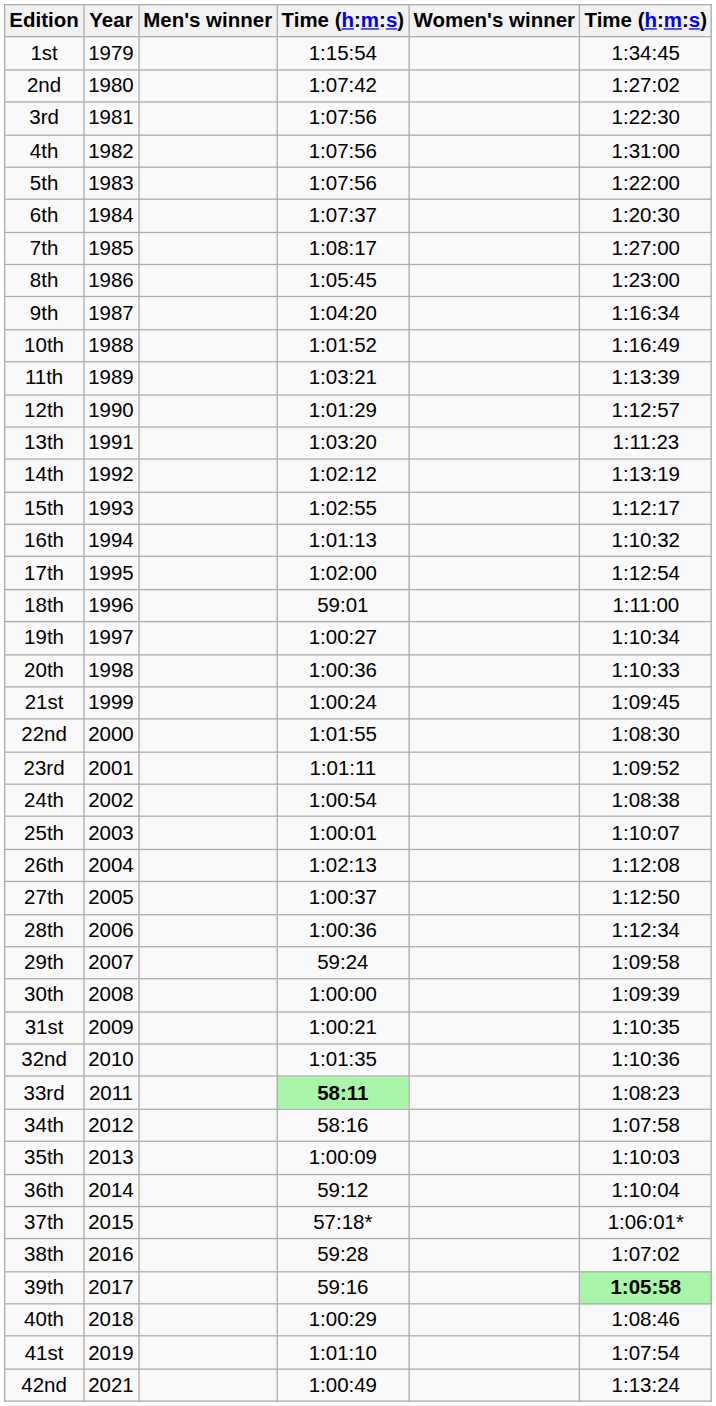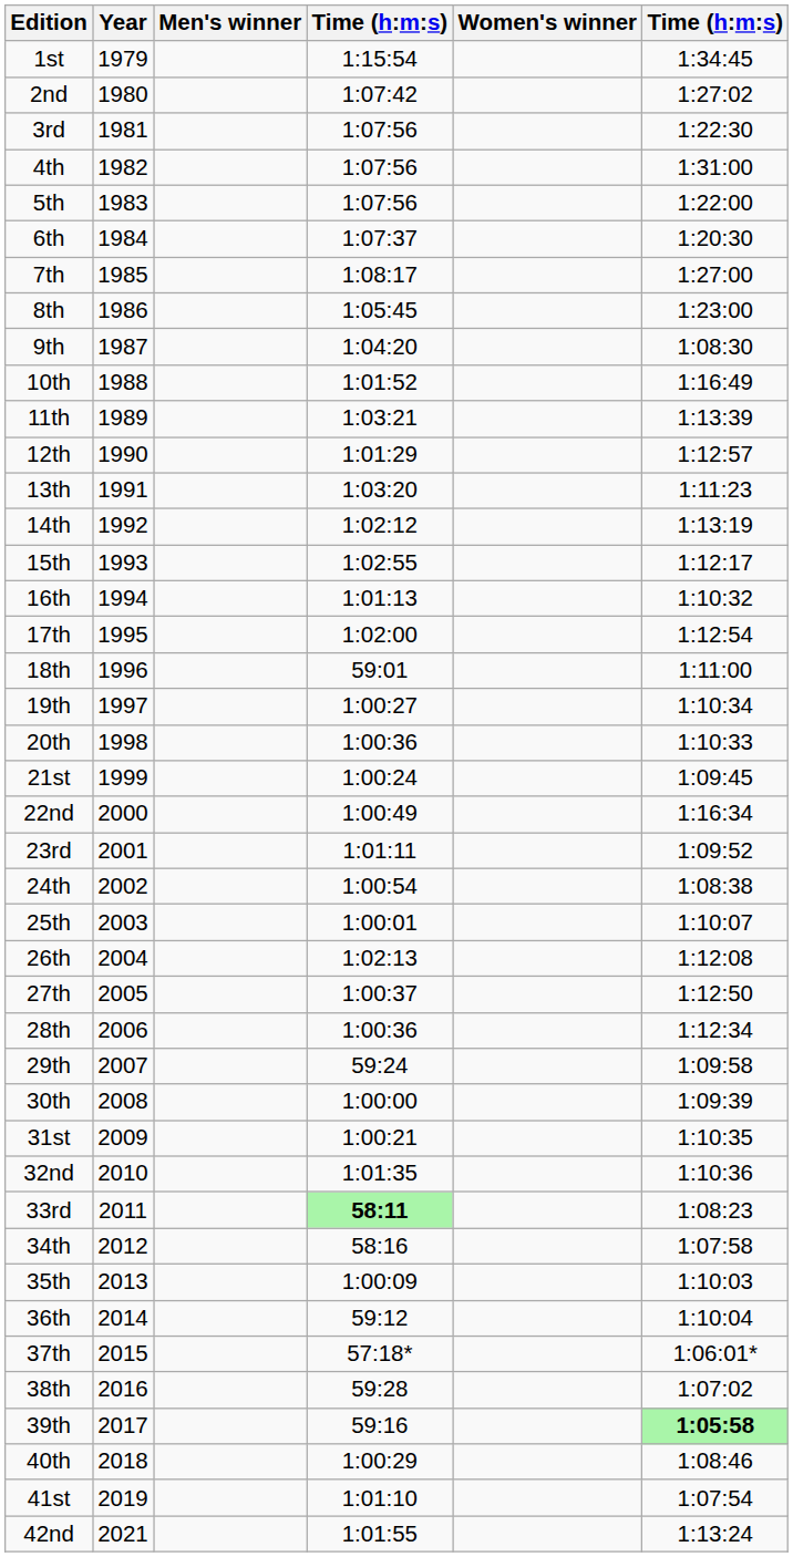 <table class="wikitable sortable" style="text-align:center">
 <tr>
 <th class=unsortable>Edition</th>
 <th>Year</th>
 <th class=unsortable>Men's winner</th>
 <th>Time (<a href='#'>h</a>:<a href='#'>m</a>:<a href='#'>s</a>)</th>
 <th class=unsortable>Women's winner</th>
 <th>Time (<a href='#'>h</a>:<a href='#'>m</a>:<a href='#'>s</a>)</th>
 </tr>
 <tr>
 <td>1st</td>
 <td>1979</td>
 <td align=left></td>
 <td>1:15:54</td>
 <td align=left></td>
 <td>1:34:45</td>
 </tr>
 <tr>
 <td>2nd</td>
 <td>1980</td>
 <td align=left></td>
 <td>1:07:42</td>
 <td align=left></td>
 <td>1:27:02</td>
 </tr>
 <tr>
 <td>3rd</td>
 <td>1981</td>
 <td align=left></td>
 <td>1:07:56</td>
 <td align=left></td>
 <td>1:22:30</td>
 </tr>
 <tr>
 <td>4th</td>
 <td>1982</td>
 <td align=left></td>
 <td>1:07:56</td>
 <td align=left></td>
 <td>1:31:00</td>
 </tr>
 <tr>
 <td>5th</td>
 <td>1983</td>
 <td align=left></td>
 <td>1:07:56</td>
 <td align=left></td>
 <td>1:22:00</td>
 </tr>
 <tr>
 <td>6th</td>
 <td>1984</td>
 <td align=left></td>
 <td>1:07:37</td>
 <td align=left></td>
 <td>1:20:30</td>
 </tr>
 <tr>
 <td>7th</td>
 <td>1985</td>
 <td align=left></td>
 <td>1:08:17</td>
 <td align=left></td>
 <td>1:27:00</td>
 </tr>
 <tr>
 <td>8th</td>
 <td>1986</td>
 <td align=left></td>
 <td>1:05:45</td>
 <td align=left></td>
 <td>1:23:00</td>
 </tr>
 <tr>
 <td>9th</td>
 <td>1987</td>
 <td align=left></td>
 <td>1:04:20</td>
 <td align=left></td>
-<td>1:16:34</td>
+<td>1:08:30</td>
 </tr>
 <tr>
 <td>10th</td>
 <td>1988</td>
 <td align=left></td>
 <td>1:01:52</td>
 <td align=left></td>
 <td>1:16:49</td>
 </tr>
 <tr>
 <td>11th</td>
 <td>1989</td>
 <td align=left></td>
 <td>1:03:21</td>
 <td align=left></td>
 <td>1:13:39</td>
 </tr>
 <tr>
 <td>12th</td>
 <td>1990</td>
 <td align=left></td>
 <td>1:01:29</td>
 <td align=left></td>
 <td>1:12:57</td>
 </tr>
 <tr>
 <td>13th</td>
 <td>1991</td>
 <td align=left></td>
 <td>1:03:20</td>
 <td align=left></td>
 <td>1:11:23</td>
 </tr>
 <tr>
 <td>14th</td>
 <td>1992</td>
 <td align=left></td>
 <td>1:02:12</td>
 <td align=left></td>
 <td>1:13:19</td>
 </tr>
 <tr>
 <td>15th</td>
 <td>1993</td>
 <td align=left></td>
 <td>1:02:55</td>
 <td align=left></td>
 <td>1:12:17</td>
 </tr>
 <tr>
 <td>16th</td>
 <td>1994</td>
 <td align=left></td>
 <td>1:01:13</td>
 <td align=left></td>
 <td>1:10:32</td>
 </tr>
 <tr>
 <td>17th</td>
 <td>1995</td>
 <td align=left></td>
 <td>1:02:00</td>
 <td align=left></td>
 <td>1:12:54</td>
 </tr>
 <tr>
 <td>18th</td>
 <td>1996</td>
 <td align=left></td>
 <td>59:01</td>
 <td align=left></td>
 <td>1:11:00</td>
 </tr>
 <tr>
 <td>19th</td>
 <td>1997</td>
 <td align=left></td>
 <td>1:00:27</td>
 <td align=left></td>
 <td>1:10:34</td>
 </tr>
 <tr>
 <td>20th</td>
 <td>1998</td>
 <td align=left></td>
 <td>1:00:36</td>
 <td align=left></td>
 <td>1:10:33</td>
 </tr>
 <tr>
 <td>21st</td>
 <td>1999</td>
 <td align=left></td>
 <td>1:00:24</td>
 <td align=left></td>
 <td>1:09:45</td>
 </tr>
 <tr>
 <td>22nd</td>
 <td>2000</td>
 <td align=left></td>
-<td>1:01:55</td>
+<td>1:00:49</td>
 <td align=left></td>
-<td>1:08:30</td>
+<td>1:16:34</td>
 </tr>
 <tr>
 <td>23rd</td>
 <td>2001</td>
 <td align=left></td>
 <td>1:01:11</td>
 <td align=left></td>
 <td>1:09:52</td>
 </tr>
 <tr>
 <td>24th</td>
 <td>2002</td>
 <td align=left></td>
 <td>1:00:54</td>
 <td align=left></td>
 <td>1:08:38</td>
 </tr>
 <tr>
 <td>25th</td>
 <td>2003</td>
 <td align=left></td>
 <td>1:00:01</td>
 <td align=left></td>
 <td>1:10:07</td>
 </tr>
 <tr>
 <td>26th</td>
 <td>2004</td>
 <td align=left></td>
 <td>1:02:13</td>
 <td align=left></td>
 <td>1:12:08</td>
 </tr>
 <tr>
 <td>27th</td>
 <td>2005</td>
 <td align=left></td>
 <td>1:00:37</td>
 <td align=left></td>
 <td>1:12:50</td>
 </tr>
 <tr>
 <td>28th</td>
 <td>2006</td>
 <td align=left></td>
 <td>1:00:36</td>
 <td align=left></td>
 <td>1:12:34</td>
 </tr>
 <tr>
 <td>29th</td>
 <td>2007</td>
 <td align=left></td>
 <td>59:24</td>
 <td align=left></td>
 <td>1:09:58</td>
 </tr>
 <tr>
 <td>30th</td>
 <td>2008</td>
 <td align=left></td>
 <td>1:00:00</td>
 <td align=left></td>
 <td>1:09:39</td>
 </tr>
 <tr>
 <td>31st</td>
 <td>2009</td>
 <td align=left></td>
 <td>1:00:21</td>
 <td align=left></td>
 <td>1:10:35</td>
 </tr>
 <tr>
 <td>32nd</td>
 <td>2010</td>
 <td align=left></td>
 <td>1:01:35</td>
 <td align=left></td>
 <td>1:10:36</td>
 </tr>
 <tr>
 <td>33rd</td>
 <td>2011</td>
 <td align=left></td>
 <td bgcolor=#A9F5A9><strong>58:11</strong></td>
 <td align=left></td>
 <td>1:08:23</td>
 </tr>
 <tr>
 <td>34th</td>
 <td>2012</td>
 <td align=left></td>
 <td>58:16</td>
 <td align=left></td>
 <td>1:07:58</td>
 </tr>
 <tr>
 <td>35th</td>
 <td>2013</td>
 <td align=left></td>
 <td>1:00:09</td>
 <td align=left></td>
 <td>1:10:03</td>
 </tr>
 <tr>
 <td>36th</td>
 <td>2014</td>
 <td align=left></td>
 <td>59:12</td>
 <td align=left></td>
 <td>1:10:04</td>
 </tr>
 <tr>
 <td>37th</td>
 <td>2015</td>
 <td align=left></td>
 <td>57:18*</td>
 <td align=left></td>
 <td>1:06:01*</td>
 </tr>
 <tr>
 <td>38th</td>
 <td>2016</td>
 <td align=left></td>
 <td>59:28</td>
 <td align=left></td>
 <td>1:07:02</td>
 </tr>
 <tr>
 <td>39th</td>
 <td>2017</td>
 <td align=left></td>
 <td>59:16</td>
 <td align=left></td>
 <td bgcolor=#A9F5A9><strong>1:05:58</strong></td>
 </tr>
 <tr>
 <td>40th</td>
 <td>2018</td>
 <td align=left></td>
 <td>1:00:29</td>
 <td align=left></td>
 <td>1:08:46</td>
 </tr>
 <tr>
 <td>41st</td>
 <td>2019</td>
 <td align=left></td>
 <td>1:01:10</td>
 <td align=left></td>
 <td>1:07:54</td>
 </tr>
 <tr>
 <td>42nd</td>
 <td>2021</td>
 <td align=left></td>
-<td>1:00:49</td>
+<td>1:01:55</td>
 <td align=left></td>
 <td>1:13:24</td>
 </tr>
 </table>
